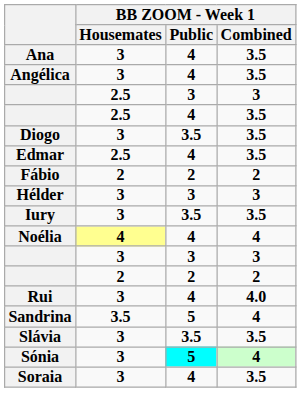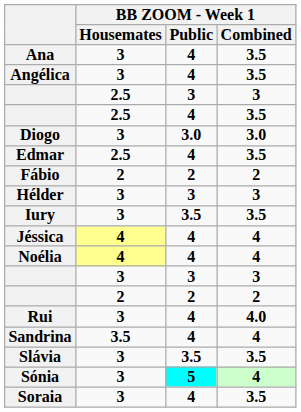 <table class="wikitable" style="font-size:80%; text-align:center; line-height:10px; width:20%;">
 <tr>
 <th rowspan="2" style="width: 5%;"></th>
 <th colspan="3" style="width: 5%;">BB ZOOM - Week 1</th>
 </tr>
 <tr>
 <th>Housemates</th>
 <th>Public</th>
 <th>Combined</th>
 </tr>
 <tr>
 <th>Ana</th>
 <td><strong>3</strong><br></td>
 <td><strong>4</strong><br></td>
 <td><strong>3.5</strong><br></td>
 </tr>
 <tr>
 <th>Angélica</th>
 <td><strong>3</strong><br></td>
 <td><strong>4</strong><br></td>
 <td><strong>3.5</strong><br></td>
 </tr>
 <tr>
 <th></th>
 <td><strong>2.5</strong><br></td>
 <td><strong>3</strong><br></td>
 <td><strong>3</strong><br></td>
 </tr>
 <tr>
 <th></th>
 <td><strong>2.5</strong><br></td>
 <td><strong>4</strong><br></td>
 <td><strong>3.5</strong><br></td>
 </tr>
 <tr>
 <th>Diogo</th>
 <td><strong>3</strong><br></td>
-<td><strong>3.5</strong><br></td>
-<td><strong>3.5</strong><br></td>
+<td><strong>3.0</strong><br></td>
+<td><strong>3.0</strong><br></td>
 </tr>
 <tr>
 <th>Edmar</th>
 <td><strong>2.5</strong><br></td>
 <td><strong>4</strong><br></td>
 <td><strong>3.5</strong><br></td>
 </tr>
 <tr>
 <th>Fábio</th>
 <td><strong>2</strong><br></td>
 <td><strong>2</strong><br></td>
 <td><strong>2</strong><br></td>
 </tr>
 <tr>
 <th>Hélder</th>
 <td><strong>3</strong><br></td>
 <td><strong>3</strong><br></td>
 <td><strong>3</strong><br></td>
 </tr>
 <tr>
 <th>Iury</th>
 <td><strong>3</strong><br></td>
 <td><strong>3.5</strong><br></td>
 <td><strong>3.5</strong><br></td>
+</tr>
+<tr>
+<th>Jéssica</th>
+<td style="background-color: #FFFF90;"><strong>4</strong><br></td>
+<td><strong>4</strong><br></td>
+<td><strong>4</strong><br></td>
 </tr>
 <tr>
 <th>Noélia</th>
 <td style="background-color: #FFFF90;"><strong>4</strong><br></td>
 <td><strong>4</strong><br></td>
 <td><strong>4</strong><br></td>
 </tr>
 <tr>
 <th></th>
 <td><strong>3</strong><br></td>
 <td><strong>3</strong><br></td>
 <td><strong>3</strong><br></td>
 </tr>
 <tr>
 <th></th>
 <td><strong>2</strong><br></td>
 <td><strong>2</strong><br></td>
 <td><strong>2</strong><br></td>
 </tr>
 <tr>
 <th>Rui</th>
 <td><strong>3</strong><br></td>
 <td><strong>4</strong><br></td>
 <td><strong>4.0</strong><br></td>
 </tr>
 <tr>
 <th>Sandrina</th>
 <td><strong>3.5</strong><br></td>
-<td><strong>5</strong><br></td>
+<td><strong>4</strong><br></td>
 <td><strong>4</strong><br></td>
 </tr>
 <tr>
 <th>Slávia</th>
 <td><strong>3</strong><br></td>
 <td><strong>3.5</strong><br></td>
 <td><strong>3.5</strong><br></td>
 </tr>
 <tr>
 <th>Sónia</th>
 <td><strong>3</strong><br></td>
 <td style="background-color: aqua;"><strong>5</strong><br></td>
 <td style="background-color: #cfc;"><strong>4</strong><br></td>
 </tr>
 <tr>
 <th>Soraia</th>
 <td><strong>3</strong><br></td>
 <td><strong>4</strong><br></td>
 <td><strong>3.5</strong><br></td>
 </tr>
 </table>
